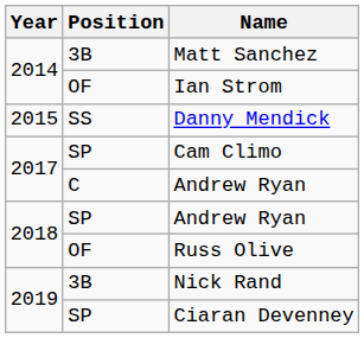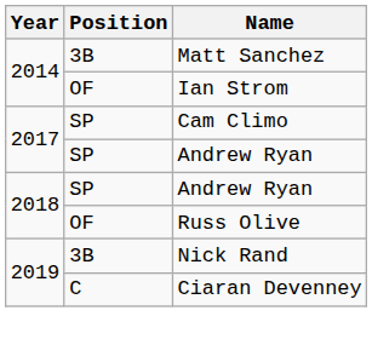 <table class="wikitable">
 <tr>
 <th>Year</th>
 <th>Position</th>
 <th>Name</th>
 </tr>
 <tr>
 <td rowspan="2">2014</td>
 <td>3B</td>
 <td>Matt Sanchez</td>
 </tr>
 <tr>
 <td>OF</td>
 <td>Ian Strom</td>
 </tr>
 <tr>
-<td>2015</td>
-<td>SS</td>
-<td><a href='#'>Danny Mendick</a></td>
-</tr>
-<tr>
 <td rowspan="2">2017</td>
 <td>SP</td>
 <td>Cam Climo</td>
 </tr>
 <tr>
-<td>C</td>
+<td>SP</td>
 <td>Andrew Ryan</td>
 </tr>
 <tr>
 <td rowspan="2">2018</td>
 <td>SP</td>
 <td>Andrew Ryan</td>
 </tr>
 <tr>
 <td>OF</td>
 <td>Russ Olive</td>
 </tr>
 <tr>
 <td rowspan="2">2019</td>
 <td>3B</td>
 <td>Nick Rand</td>
 </tr>
 <tr>
-<td>SP</td>
+<td>C</td>
 <td>Ciaran Devenney</td>
 </tr>
 </table>
